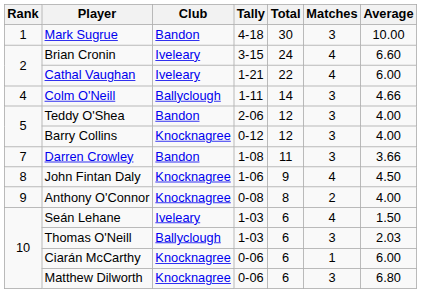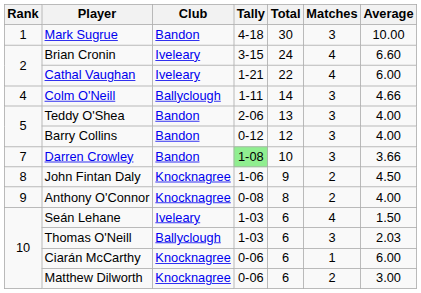 <table class="wikitable">
 <tr>
 <th>Rank</th>
 <th>Player</th>
 <th>Club</th>
 <th>Tally</th>
 <th>Total</th>
 <th>Matches</th>
 <th>Average</th>
 </tr>
 <tr>
 <td rowspan="1" style="text-align:center;">1</td>
 <td><a href='#'>Mark Sugrue</a></td>
 <td><a href='#'>Bandon</a></td>
 <td align=center>4-18</td>
 <td align=center>30</td>
 <td align=center>3</td>
 <td align=center>10.00</td>
 </tr>
 <tr>
 <td rowspan="2" style="text-align:center;">2</td>
 <td>Brian Cronin</td>
 <td><a href='#'>Iveleary</a></td>
 <td align=center>3-15</td>
 <td align=center>24</td>
 <td align=center>4</td>
 <td align=center>6.60</td>
 </tr>
 <tr>
 <td><a href='#'>Cathal Vaughan</a></td>
 <td><a href='#'>Iveleary</a></td>
 <td align=center>1-21</td>
 <td align=center>22</td>
 <td align=center>4</td>
 <td align=center>6.00</td>
 </tr>
 <tr>
 <td rowspan="1" style="text-align:center;">4</td>
 <td><a href='#'>Colm O'Neill</a></td>
 <td><a href='#'>Ballyclough</a></td>
 <td align=center>1-11</td>
 <td align=center>14</td>
 <td align=center>3</td>
 <td align=center>4.66</td>
 </tr>
 <tr>
 <td rowspan="2" style="text-align:center;">5</td>
 <td>Teddy O'Shea</td>
 <td><a href='#'>Bandon</a></td>
 <td align=center>2-06</td>
-<td align=center>12</td>
+<td align=center>13</td>
 <td align=center>3</td>
 <td align=center>4.00</td>
 </tr>
 <tr>
 <td>Barry Collins</td>
-<td><a href='#'>Knocknagree</a></td>
+<td><a href='#'>Bandon</a></td>
 <td align=center>0-12</td>
 <td align=center>12</td>
 <td align=center>3</td>
 <td align=center>4.00</td>
 </tr>
 <tr>
 <td rowspan="1" style="text-align:center;">7</td>
 <td><a href='#'>Darren Crowley</a></td>
 <td><a href='#'>Bandon</a></td>
-<td align=center>1-08</td>
-<td align=center>11</td>
+<td align=center style="background: lightgreen;">1-08</td>
+<td align=center>10</td>
 <td align=center>3</td>
 <td align=center>3.66</td>
 </tr>
 <tr>
 <td rowspan="1" style="text-align:center;">8</td>
 <td>John Fintan Daly</td>
 <td><a href='#'>Knocknagree</a></td>
 <td align=center>1-06</td>
 <td align=center>9</td>
-<td align=center>4</td>
+<td align=center>2</td>
 <td align=center>4.50</td>
 </tr>
 <tr>
 <td rowspan="1" style="text-align:center;">9</td>
 <td>Anthony O'Connor</td>
 <td><a href='#'>Knocknagree</a></td>
 <td align=center>0-08</td>
 <td align=center>8</td>
 <td align=center>2</td>
 <td align=center>4.00</td>
 </tr>
 <tr>
 <td rowspan="4" style="text-align:center;">10</td>
 <td>Seán Lehane</td>
 <td><a href='#'>Iveleary</a></td>
 <td align=center>1-03</td>
 <td align=center>6</td>
 <td align=center>4</td>
 <td align=center>1.50</td>
 </tr>
 <tr>
 <td>Thomas O'Neill</td>
 <td><a href='#'>Ballyclough</a></td>
 <td align=center>1-03</td>
 <td align=center>6</td>
 <td align=center>3</td>
 <td align=center>2.03</td>
 </tr>
 <tr>
 <td>Ciarán McCarthy</td>
 <td><a href='#'>Knocknagree</a></td>
 <td align=center>0-06</td>
 <td align=center>6</td>
 <td align=center>1</td>
 <td align=center>6.00</td>
 </tr>
 <tr>
 <td>Matthew Dilworth</td>
 <td><a href='#'>Knocknagree</a></td>
 <td align=center>0-06</td>
 <td align=center>6</td>
-<td align=center>3</td>
-<td align=center>6.80</td>
+<td align=center>2</td>
+<td align=center>3.00</td>
 </tr>
 </table>
